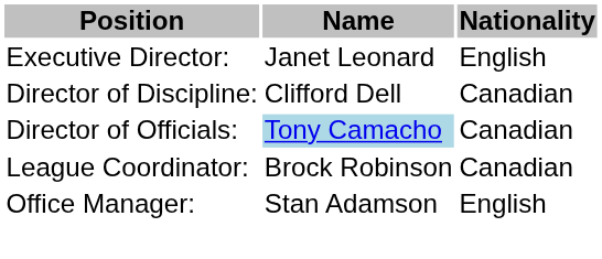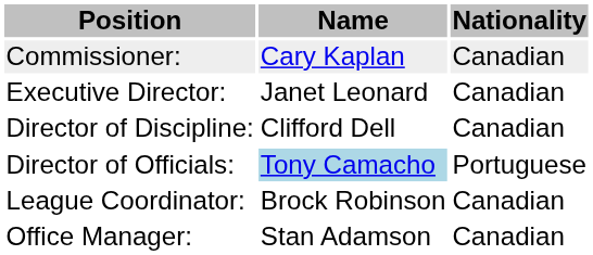 <table class="toccolours">
 <tr style="background:silver;">
 <th>Position</th>
 <th>Name</th>
 <th>Nationality</th>
 </tr>
+<tr style="background:#eee;">
+<td>Commissioner:</td>
+<td><a href='#'>Cary Kaplan</a></td>
+<td> Canadian</td>
+</tr>
 <tr>
 <td>Executive Director:</td>
 <td>Janet Leonard</td>
-<td> English</td>
+<td> Canadian</td>
 </tr>
 <tr>
 <td>Director of Discipline:</td>
 <td>Clifford Dell</td>
 <td> Canadian</td>
 </tr>
 <tr>
 <td>Director of Officials:</td>
 <td style="background: lightblue;"><a href='#'>Tony Camacho</a></td>
-<td> Canadian</td>
+<td> Portuguese</td>
 </tr>
 <tr>
 <td>League Coordinator:</td>
 <td>Brock Robinson</td>
 <td> Canadian</td>
 </tr>
 <tr>
 <td>Office Manager:</td>
 <td>Stan Adamson</td>
-<td> English</td>
+<td> Canadian</td>
 </tr>
 <tr>
 </tr>
 </table>
